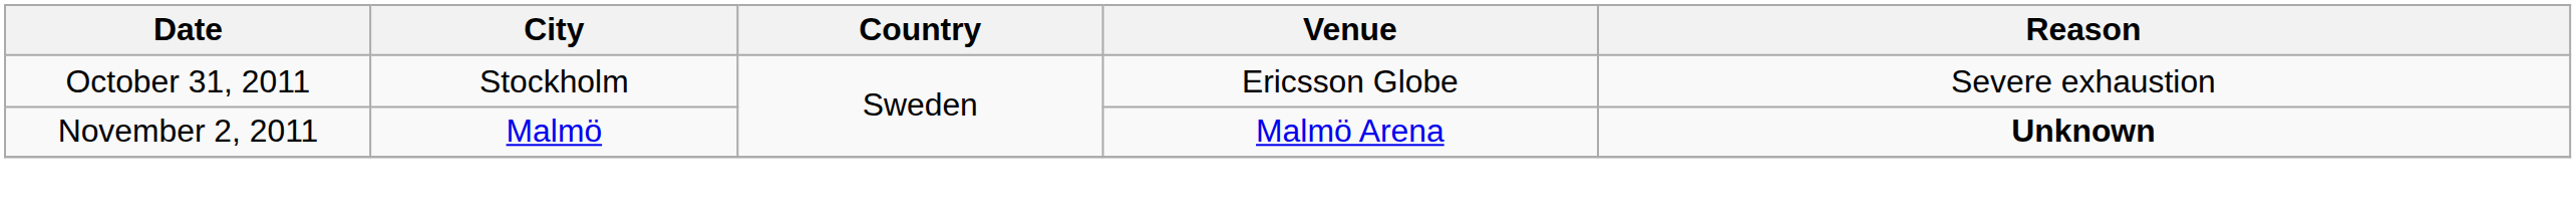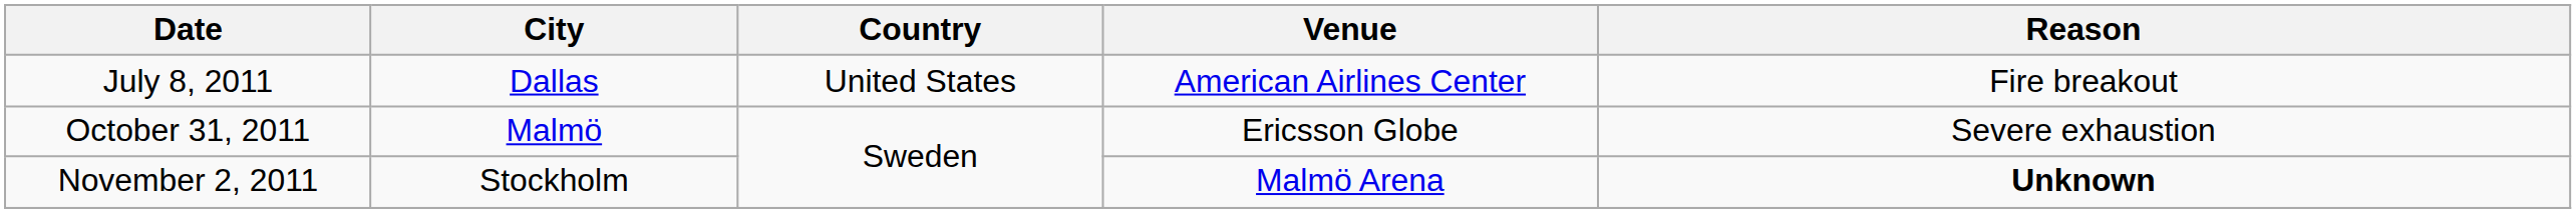 <table class="wikitable" style="text-align:center;">
 <tr>
 <th scope="col" style="width:11em;">Date</th>
 <th scope="col" style="width:11em;">City</th>
 <th scope="col" style="width:11em;">Country</th>
 <th scope="col" style="width:15em;">Venue</th>
 <th scope="col" style="width:30em;">Reason</th>
 </tr>
 <tr>
+<td>July 8, 2011</td>
+<td><a href='#'>Dallas</a></td>
+<td>United States</td>
+<td><a href='#'>American Airlines Center</a></td>
+<td>Fire breakout</td>
+</tr>
+<tr>
 <td>October 31, 2011</td>
-<td>Stockholm</td>
+<td><a href='#'>Malmö</a></td>
 <td rowspan="2">Sweden</td>
 <td>Ericsson Globe</td>
 <td>Severe exhaustion</td>
 </tr>
 <tr>
 <td>November 2, 2011</td>
-<td><a href='#'>Malmö</a></td>
+<td>Stockholm</td>
 <td><a href='#'>Malmö Arena</a></td>
 <td><strong>Unknown</strong></td>
 </tr>
 <tr>
 </tr>
 </table>
